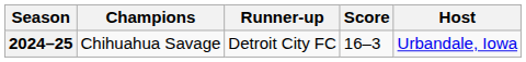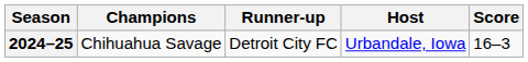 <table class="wikitable plainrowheaders">
 <tr>
 <th scope="col">Season</th>
 <th scope="col">Champions</th>
 <th scope="col">Runner-up</th>
+<th scope="col">Host</th>
 <th scope="col">Score</th>
-<th scope="col">Host</th>
 </tr>
 <tr>
 <th scope="row">2024–25</th>
 <td>Chihuahua Savage</td>
 <td>Detroit City FC</td>
+<td><a href='#'>Urbandale, Iowa</a></td>
 <td>16–3</td>
-<td><a href='#'>Urbandale, Iowa</a></td>
 </tr>
 </table>
